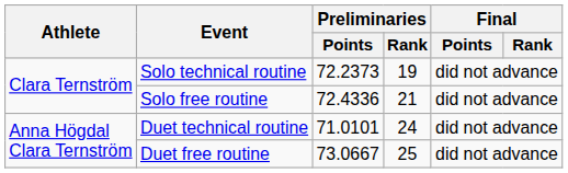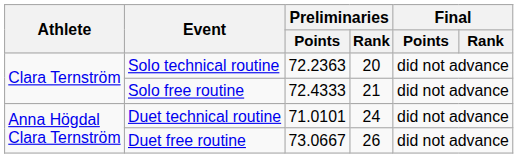 <table class="wikitable" style="font-size:90%">
 <tr>
 <th rowspan="2">Athlete</th>
 <th rowspan="2">Event</th>
 <th colspan="2">Preliminaries</th>
 <th colspan="2">Final</th>
 </tr>
 <tr style="font-size:95%">
 <th>Points</th>
 <th>Rank</th>
 <th>Points</th>
 <th>Rank</th>
 </tr>
 <tr align="center">
 <td align="left" rowspan=2><a href='#'>Clara Ternström</a></td>
 <td align="left"><a href='#'>Solo technical routine</a></td>
-<td>72.2373</td>
-<td>19</td>
+<td>72.2363</td>
+<td>20</td>
 <td colspan=2>did not advance</td>
 </tr>
 <tr align="center">
 <td align="left"><a href='#'>Solo free routine</a></td>
-<td>72.4336</td>
+<td>72.4333</td>
 <td>21</td>
 <td colspan=2>did not advance</td>
 </tr>
 <tr align="center">
 <td align="left" rowspan=2><a href='#'>Anna Högdal</a><br><a href='#'>Clara Ternström</a></td>
 <td align="left"><a href='#'>Duet technical routine</a></td>
 <td>71.0101</td>
 <td>24</td>
 <td colspan=2>did not advance</td>
 </tr>
 <tr align="center">
 <td align="left"><a href='#'>Duet free routine</a></td>
 <td>73.0667</td>
-<td>25</td>
+<td>26</td>
 <td colspan=2>did not advance</td>
 </tr>
 </table>
